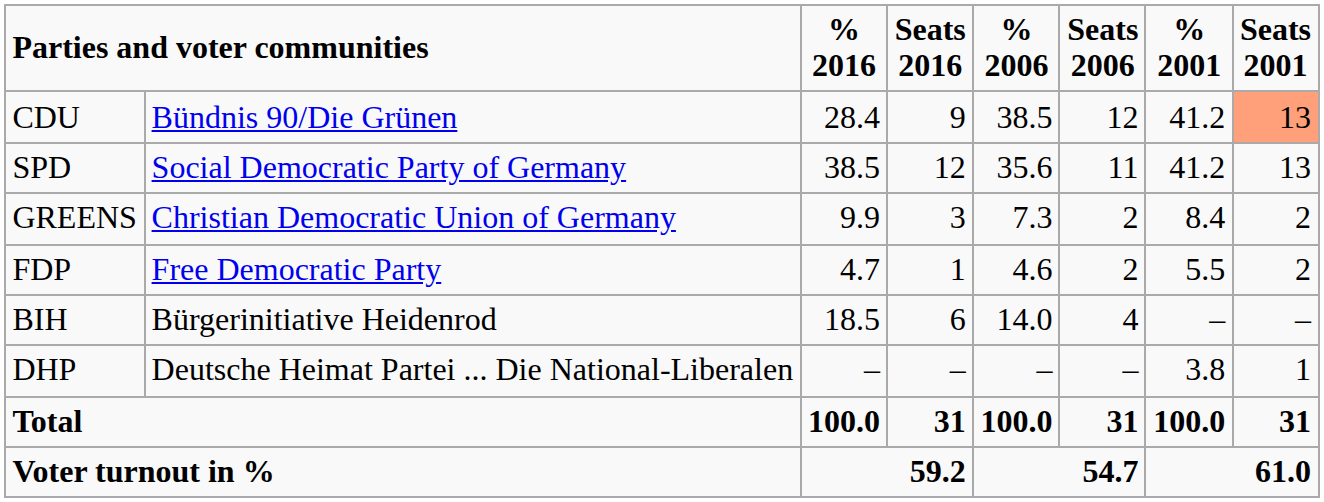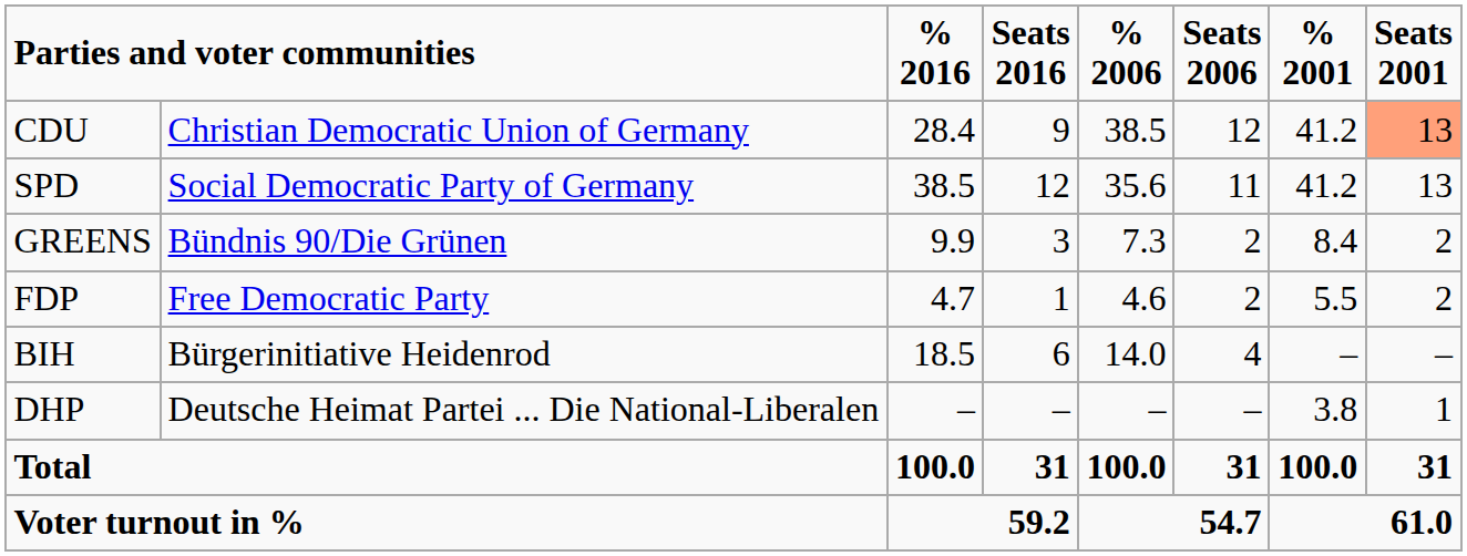 <table class="wikitable">
 <tr --  class="hintergrundfarbe5">
 <td colspan="2"><strong>Parties and voter communities</strong></td>
 <td align="center"><strong>%<br>2016</strong></td>
 <td align="center"><strong>Seats<br>2016</strong></td>
 <td align="center"><strong>%<br>2006</strong></td>
 <td align="center"><strong>Seats<br>2006</strong></td>
 <td align="center"><strong>%<br>2001</strong></td>
 <td align="center"><strong>Seats<br>2001</strong></td>
 </tr>
 <tr --->
 <td>CDU</td>
-<td><a href='#'>Bündnis 90/Die Grünen</a></td>
+<td><a href='#'>Christian Democratic Union of Germany</a></td>
 <td align="right">28.4</td>
 <td align="right">9</td>
 <td align="right">38.5</td>
 <td align="right">12</td>
 <td align="right">41.2</td>
 <td align="right" style="background: lightsalmon;">13</td>
 </tr>
 <tr --->
 <td>SPD</td>
 <td><a href='#'>Social Democratic Party of Germany</a></td>
 <td align="right">38.5</td>
 <td align="right">12</td>
 <td align="right">35.6</td>
 <td align="right">11</td>
 <td align="right">41.2</td>
 <td align="right">13</td>
 </tr>
 <tr --->
 <td>GREENS</td>
-<td><a href='#'>Christian Democratic Union of Germany</a></td>
+<td><a href='#'>Bündnis 90/Die Grünen</a></td>
 <td align="right">9.9</td>
 <td align="right">3</td>
 <td align="right">7.3</td>
 <td align="right">2</td>
 <td align="right">8.4</td>
 <td align="right">2</td>
 </tr>
 <tr --->
 <td>FDP</td>
 <td><a href='#'>Free Democratic Party</a></td>
 <td align="right">4.7</td>
 <td align="right">1</td>
 <td align="right">4.6</td>
 <td align="right">2</td>
 <td align="right">5.5</td>
 <td align="right">2</td>
 </tr>
 <tr --->
 <td>BIH</td>
 <td>Bürgerinitiative Heidenrod</td>
 <td align="right">18.5</td>
 <td align="right">6</td>
 <td align="right">14.0</td>
 <td align="right">4</td>
 <td align="right">–</td>
 <td align="right">–</td>
 </tr>
 <tr --->
 <td>DHP</td>
 <td>Deutsche Heimat Partei ... Die National-Liberalen</td>
 <td align="right">–</td>
 <td align="right">–</td>
 <td align="right">–</td>
 <td align="right">–</td>
 <td align="right">3.8</td>
 <td align="right">1</td>
 </tr>
 <tr -- class="hintergrundfarbe5">
 <td colspan="2"><strong>Total</strong></td>
 <td align="right"><strong>100.0</strong></td>
 <td align="right"><strong>31</strong></td>
 <td align="right"><strong>100.0</strong></td>
 <td align="right"><strong>31</strong></td>
 <td align="right"><strong>100.0</strong></td>
 <td align="right"><strong>31</strong></td>
 </tr>
 <tr -- class="hintergrundfarbe5">
 <td colspan="2"><strong>Voter turnout in %</strong></td>
 <td colspan="2" align="right"><strong>59.2</strong></td>
 <td colspan="2" align="right"><strong>54.7</strong></td>
 <td colspan="2" align="right"><strong>61.0</strong></td>
 </tr>
 <tr --->
 </tr>
 </table>
